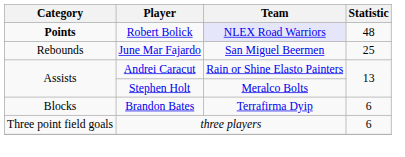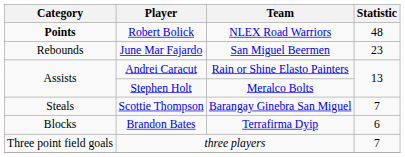 <table class="wikitable" style="text-align:center">
 <tr>
 <th>Category</th>
 <th>Player</th>
 <th>Team</th>
 <th>Statistic</th>
 </tr>
 <tr>
 <td><strong>Points</strong></td>
 <td><a href='#'>Robert Bolick</a></td>
-<td style="background: lavender;"><a href='#'>NLEX Road Warriors</a></td>
+<td><a href='#'>NLEX Road Warriors</a></td>
 <td>48</td>
 </tr>
 <tr>
 <td>Rebounds</td>
 <td><a href='#'>June Mar Fajardo</a></td>
 <td><a href='#'>San Miguel Beermen</a></td>
-<td>25</td>
+<td>23</td>
 </tr>
 <tr>
 <td rowspan=2>Assists</td>
 <td><a href='#'>Andrei Caracut</a></td>
 <td><a href='#'>Rain or Shine Elasto Painters</a></td>
 <td rowspan=2>13</td>
 </tr>
 <tr>
 <td><a href='#'>Stephen Holt</a></td>
 <td><a href='#'>Meralco Bolts</a></td>
 </tr>
 <tr>
+<td>Steals</td>
+<td><a href='#'>Scottie Thompson</a></td>
+<td><a href='#'>Barangay Ginebra San Miguel</a></td>
+<td>7</td>
+</tr>
+<tr>
 <td>Blocks</td>
 <td><a href='#'>Brandon Bates</a></td>
 <td><a href='#'>Terrafirma Dyip</a></td>
 <td>6</td>
 </tr>
 <tr>
 <td>Three point field goals</td>
 <td colspan=2><em>three players</em></td>
-<td>6</td>
+<td>7</td>
 </tr>
 <tr>
 </tr>
 </table>
